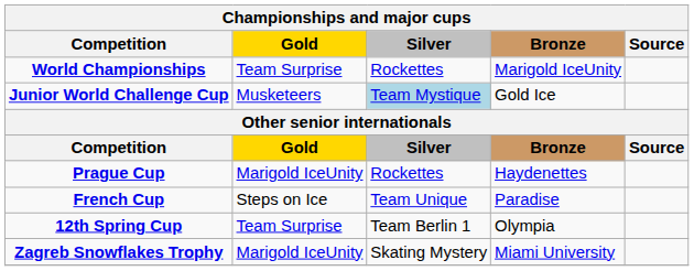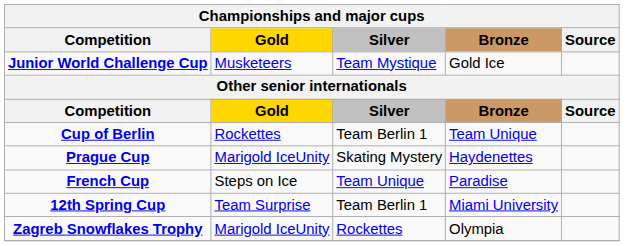 <table class="wikitable">
 <tr>
 <th colspan=5>Championships and major cups</th>
 </tr>
 <tr>
 <th>Competition</th>
 <td align=center bgcolor=gold><strong>Gold</strong></td>
 <td align=center bgcolor=silver><strong>Silver</strong></td>
 <td align=center bgcolor=cc9966><strong>Bronze</strong></td>
 <th>Source</th>
 </tr>
 <tr>
-<td align="center"><strong><a href='#'>World Championships</a></strong></td>
-<td> <a href='#'>Team Surprise</a></td>
-<td> <a href='#'>Rockettes</a></td>
-<td> <a href='#'>Marigold IceUnity</a></td>
-<td align="center"></td>
-</tr>
-<tr>
 <td align="center"><strong><a href='#'>Junior World Challenge Cup</a></strong></td>
 <td> <a href='#'>Musketeers</a></td>
-<td style="background: lightblue;"> <a href='#'>Team Mystique</a></td>
+<td> <a href='#'>Team Mystique</a></td>
 <td> Gold Ice</td>
 <td align="center"></td>
 </tr>
 <tr>
 <th colspan=5>Other senior internationals</th>
 </tr>
 <tr>
 <th>Competition</th>
 <td align=center bgcolor=gold><strong>Gold</strong></td>
 <td align=center bgcolor=silver><strong>Silver</strong></td>
 <td align=center bgcolor=cc9966><strong>Bronze</strong></td>
 <th>Source</th>
 </tr>
 <tr>
+<td align="center"><strong><a href='#'>Cup of Berlin</a></strong></td>
+<td> <a href='#'>Rockettes</a></td>
+<td> Team Berlin 1</td>
+<td> <a href='#'>Team Unique</a></td>
+<td align="center"></td>
+</tr>
+<tr>
 <td align="center"><strong><a href='#'>Prague Cup</a></strong></td>
 <td> <a href='#'>Marigold IceUnity</a></td>
-<td> <a href='#'>Rockettes</a></td>
+<td> Skating Mystery</td>
 <td> <a href='#'>Haydenettes</a></td>
 <td align="center"></td>
 </tr>
 <tr>
 <td align="center"><strong><a href='#'>French Cup</a></strong></td>
 <td> Steps on Ice</td>
 <td> <a href='#'>Team Unique</a></td>
 <td> <a href='#'>Paradise</a></td>
 <td align="center"></td>
 </tr>
 <tr>
 <td align="center"><strong><a href='#'>12th Spring Cup</a></strong></td>
 <td> <a href='#'>Team Surprise</a></td>
 <td> Team Berlin 1</td>
-<td> Olympia</td>
+<td> <a href='#'>Miami University</a></td>
 <td align="center"></td>
 </tr>
 <tr>
 <td align="center"><strong><a href='#'>Zagreb Snowflakes Trophy</a></strong></td>
 <td> <a href='#'>Marigold IceUnity</a></td>
-<td> Skating Mystery</td>
-<td> <a href='#'>Miami University</a></td>
+<td> <a href='#'>Rockettes</a></td>
+<td> Olympia</td>
 <td align="center"></td>
 </tr>
 <tr>
 </tr>
 </table>
